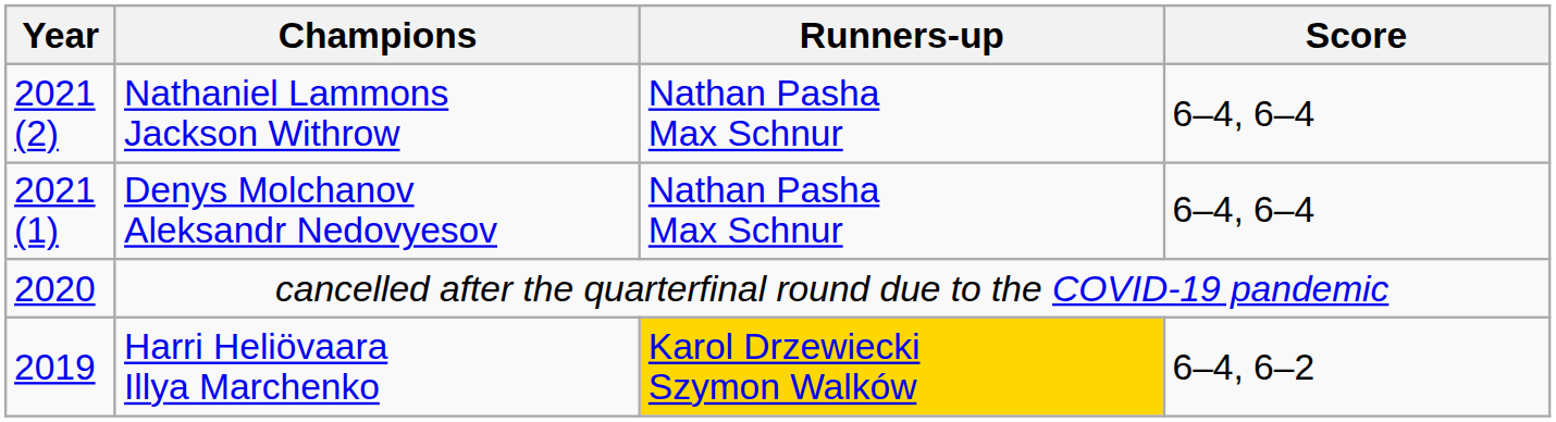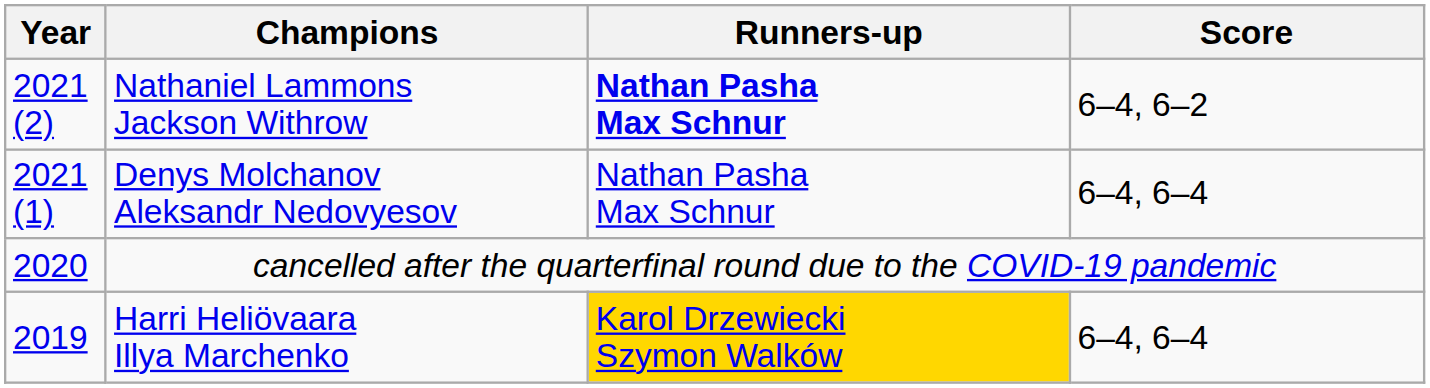 <table class="wikitable" style="font-size:90%">
 <tr>
 <th>Year</th>
 <th width="200">Champions</th>
 <th width="200">Runners-up</th>
 <th width="145">Score</th>
 </tr>
 <tr>
 <td><a href='#'>2021 (2)</a></td>
 <td> <a href='#'>Nathaniel Lammons</a><br> <a href='#'>Jackson Withrow</a></td>
-<td> <a href='#'>Nathan Pasha</a><br> <a href='#'>Max Schnur</a></td>
-<td>6–4, 6–4</td>
+<td><strong> <a href='#'>Nathan Pasha</a><br> <a href='#'>Max Schnur</a></strong></td>
+<td>6–4, 6–2</td>
 </tr>
 <tr>
 <td><a href='#'>2021 (1)</a></td>
 <td> <a href='#'>Denys Molchanov</a><br> <a href='#'>Aleksandr Nedovyesov</a></td>
 <td> <a href='#'>Nathan Pasha</a><br> <a href='#'>Max Schnur</a></td>
 <td>6–4, 6–4</td>
 </tr>
 <tr>
 <td><a href='#'>2020</a></td>
 <td colspan=3 align=center><em>cancelled after the quarterfinal round due to the <a href='#'>COVID-19 pandemic</a></em></td>
 </tr>
 <tr>
 <td><a href='#'>2019</a></td>
 <td> <a href='#'>Harri Heliövaara</a><br> <a href='#'>Illya Marchenko</a></td>
 <td style="background: gold;"> <a href='#'>Karol Drzewiecki</a><br> <a href='#'>Szymon Walków</a></td>
-<td>6–4, 6–2</td>
+<td>6–4, 6–4</td>
 </tr>
 </table>
